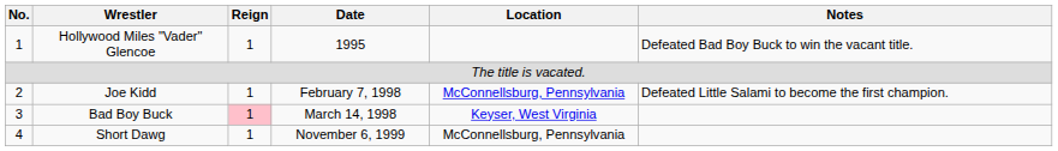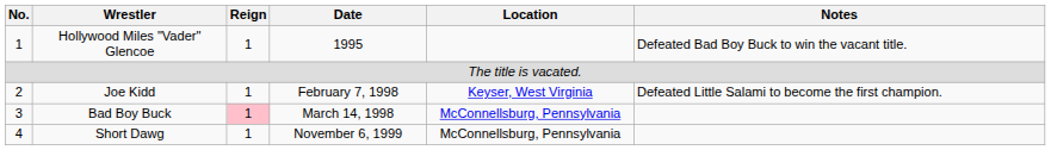 <table class="wikitable" style="text-align: center" width=100%>
 <tr>
 <th width=0>No.</th>
 <th width=20%>Wrestler</th>
 <th width=0>Reign</th>
 <th width=16%>Date</th>
 <th width=21%>Location</th>
 <th width=43%>Notes</th>
 </tr>
 <tr>
 <td>1</td>
 <td>Hollywood Miles "Vader" Glencoe</td>
 <td>1</td>
 <td>1995</td>
 <td></td>
 <td align=left>Defeated Bad Boy Buck to win the vacant title.</td>
 </tr>
 <tr>
 <td style="background: #dddddd;" colspan=7><em>The title is vacated.</em></td>
 </tr>
 <tr>
 <td>2</td>
 <td>Joe Kidd</td>
 <td>1</td>
 <td>February 7, 1998</td>
-<td><a href='#'>McConnellsburg, Pennsylvania</a></td>
+<td><a href='#'>Keyser, West Virginia</a></td>
 <td align=left>Defeated Little Salami to become the first champion.</td>
 </tr>
 <tr>
 <td>3</td>
 <td>Bad Boy Buck</td>
 <td style="background: pink;">1</td>
 <td>March 14, 1998</td>
-<td><a href='#'>Keyser, West Virginia</a></td>
+<td><a href='#'>McConnellsburg, Pennsylvania</a></td>
 <td align=left></td>
 </tr>
 <tr>
 <td>4</td>
 <td>Short Dawg</td>
 <td>1</td>
 <td>November 6, 1999</td>
 <td>McConnellsburg, Pennsylvania</td>
 <td align=left></td>
 </tr>
 </table>
